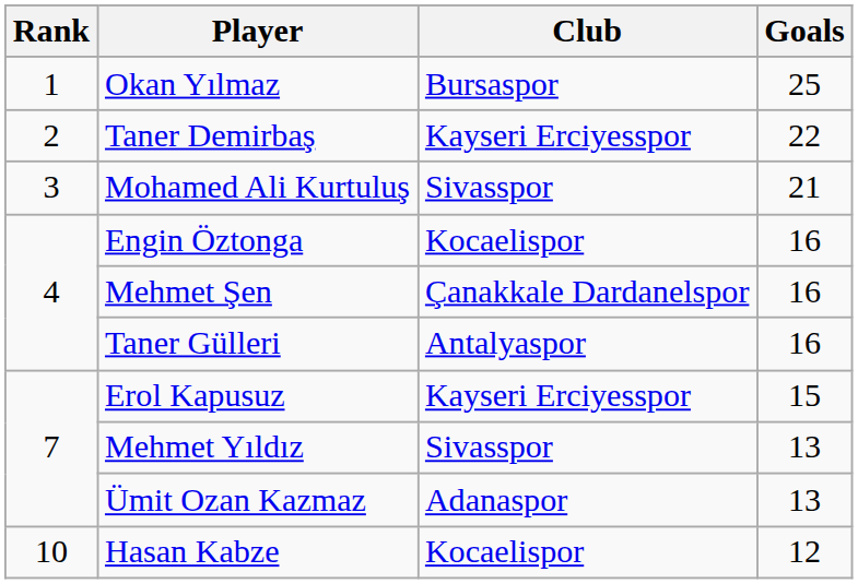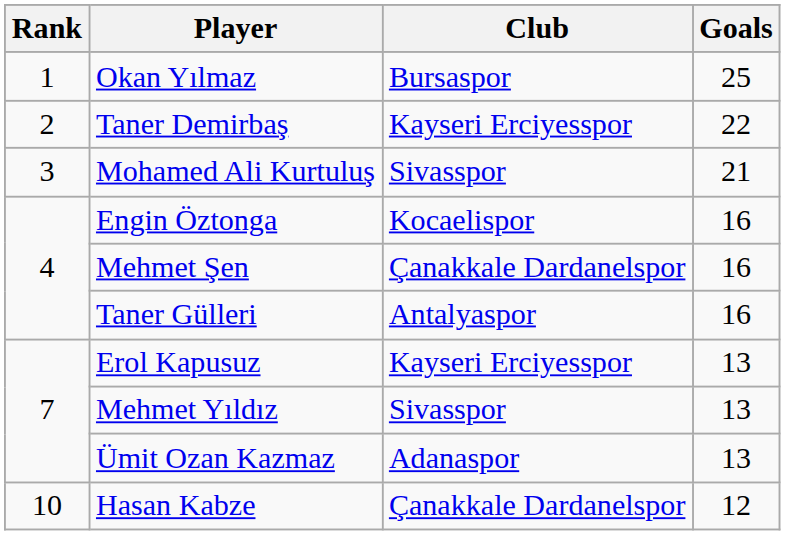 <table class="wikitable" style="text-align: left;">
 <tr>
 <th>Rank</th>
 <th>Player</th>
 <th>Club</th>
 <th>Goals</th>
 </tr>
 <tr>
 <td align=center>1</td>
 <td> <a href='#'>Okan Yılmaz</a></td>
 <td><a href='#'>Bursaspor</a></td>
 <td align=center>25</td>
 </tr>
 <tr>
 <td align=center>2</td>
 <td> <a href='#'>Taner Demirbaş</a></td>
 <td><a href='#'>Kayseri Erciyesspor</a></td>
 <td align=center>22</td>
 </tr>
 <tr>
 <td align=center>3</td>
 <td> <a href='#'>Mohamed Ali Kurtuluş</a></td>
 <td><a href='#'>Sivasspor</a></td>
 <td align=center>21</td>
 </tr>
 <tr>
 <td rowspan=3 align=center>4</td>
 <td> <a href='#'>Engin Öztonga</a></td>
 <td><a href='#'>Kocaelispor</a></td>
 <td align=center>16</td>
 </tr>
 <tr>
 <td> <a href='#'>Mehmet Şen</a></td>
 <td><a href='#'>Çanakkale Dardanelspor</a></td>
 <td align=center>16</td>
 </tr>
 <tr>
 <td> <a href='#'>Taner Gülleri</a></td>
 <td><a href='#'>Antalyaspor</a></td>
 <td align=center>16</td>
 </tr>
 <tr>
 <td rowspan=3 align=center>7</td>
 <td> <a href='#'>Erol Kapusuz</a></td>
 <td><a href='#'>Kayseri Erciyesspor</a></td>
-<td align=center>15</td>
+<td align=center>13</td>
 </tr>
 <tr>
 <td> <a href='#'>Mehmet Yıldız</a></td>
 <td><a href='#'>Sivasspor</a></td>
 <td align=center>13</td>
 </tr>
 <tr>
 <td> <a href='#'>Ümit Ozan Kazmaz</a></td>
 <td><a href='#'>Adanaspor</a></td>
 <td align=center>13</td>
 </tr>
 <tr>
 <td align=center>10</td>
 <td> <a href='#'>Hasan Kabze</a></td>
-<td><a href='#'>Kocaelispor</a></td>
+<td><a href='#'>Çanakkale Dardanelspor</a></td>
 <td align=center>12</td>
 </tr>
 </table>
